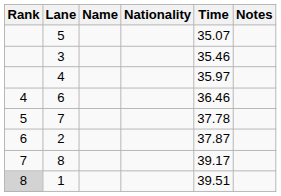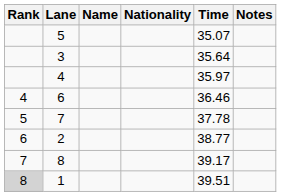 <table class="wikitable sortable" style="text-align:center">
 <tr>
 <th>Rank</th>
 <th>Lane</th>
 <th>Name</th>
 <th>Nationality</th>
 <th>Time</th>
 <th>Notes</th>
 </tr>
 <tr>
 <td></td>
 <td>5</td>
 <td align=left></td>
 <td align=left></td>
 <td>35.07</td>
 <td></td>
 </tr>
 <tr>
 <td></td>
 <td>3</td>
 <td align=left></td>
 <td align=left></td>
-<td>35.46</td>
+<td>35.64</td>
 <td></td>
 </tr>
 <tr>
 <td></td>
 <td>4</td>
 <td align=left></td>
 <td align=left></td>
 <td>35.97</td>
 <td></td>
 </tr>
 <tr>
 <td>4</td>
 <td>6</td>
 <td align=left></td>
 <td align=left></td>
 <td>36.46</td>
 <td></td>
 </tr>
 <tr>
 <td>5</td>
 <td>7</td>
 <td align=left></td>
 <td align=left></td>
 <td>37.78</td>
 <td></td>
 </tr>
 <tr>
 <td>6</td>
 <td>2</td>
 <td align=left></td>
 <td align=left></td>
-<td>37.87</td>
+<td>38.77</td>
 <td></td>
 </tr>
 <tr>
 <td>7</td>
 <td>8</td>
 <td align=left></td>
 <td align=left></td>
 <td>39.17</td>
 <td></td>
 </tr>
 <tr>
 <td style="background: lightgrey;">8</td>
 <td>1</td>
 <td align=left></td>
 <td align=left></td>
 <td>39.51</td>
 <td></td>
 </tr>
 </table>
